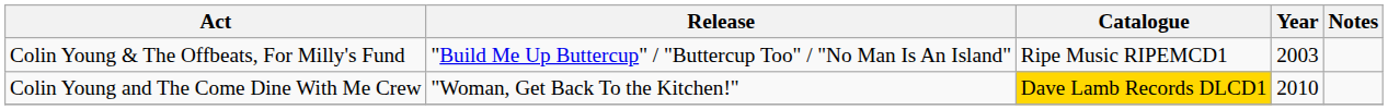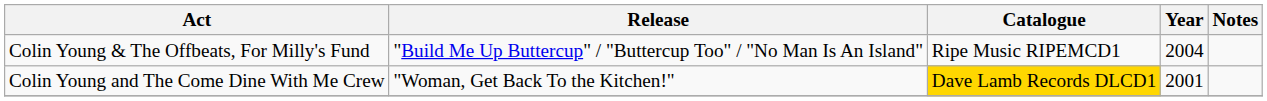 <table class="wikitable plainrowheaders sortable">
 <tr>
 <th scope="col">Act</th>
 <th scope="col">Release</th>
 <th scope="col">Catalogue</th>
 <th scope="col">Year</th>
 <th scope="col" class="unsortable">Notes</th>
 </tr>
 <tr>
 <td>Colin Young & The Offbeats, For Milly's Fund</td>
 <td>"<a href='#'>Build Me Up Buttercup</a>" / "Buttercup Too" / "No Man Is An Island"</td>
 <td>Ripe Music RIPEMCD1</td>
-<td>2003</td>
+<td>2004</td>
 <td></td>
 </tr>
 <tr>
 <td>Colin Young and The Come Dine With Me Crew</td>
 <td>"Woman, Get Back To the Kitchen!"</td>
 <td style="background: gold;">Dave Lamb Records DLCD1</td>
-<td>2010</td>
+<td>2001</td>
 <td></td>
 </tr>
 <tr>
 </tr>
 </table>
